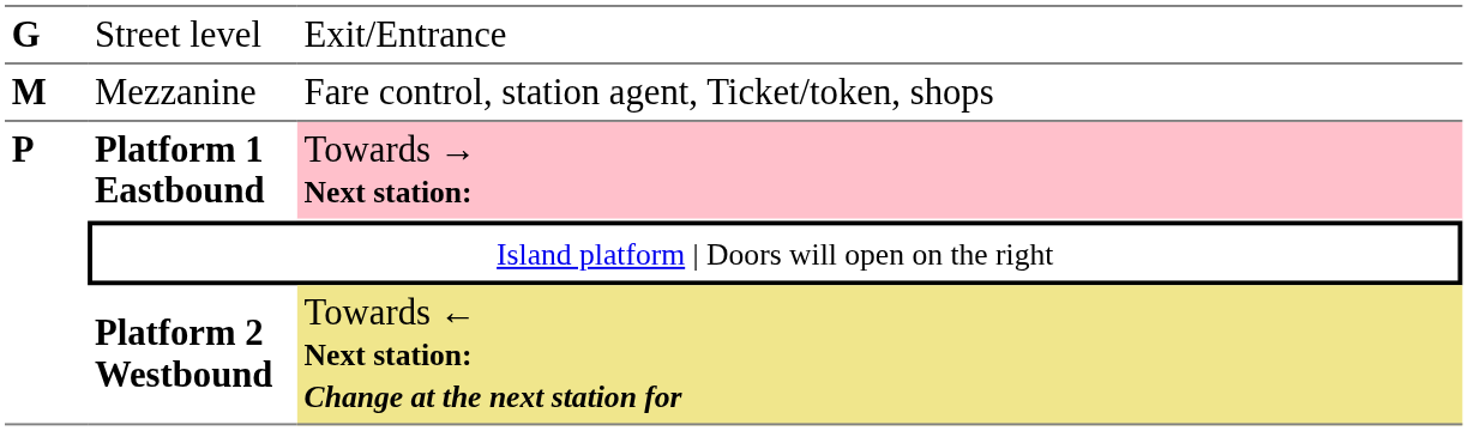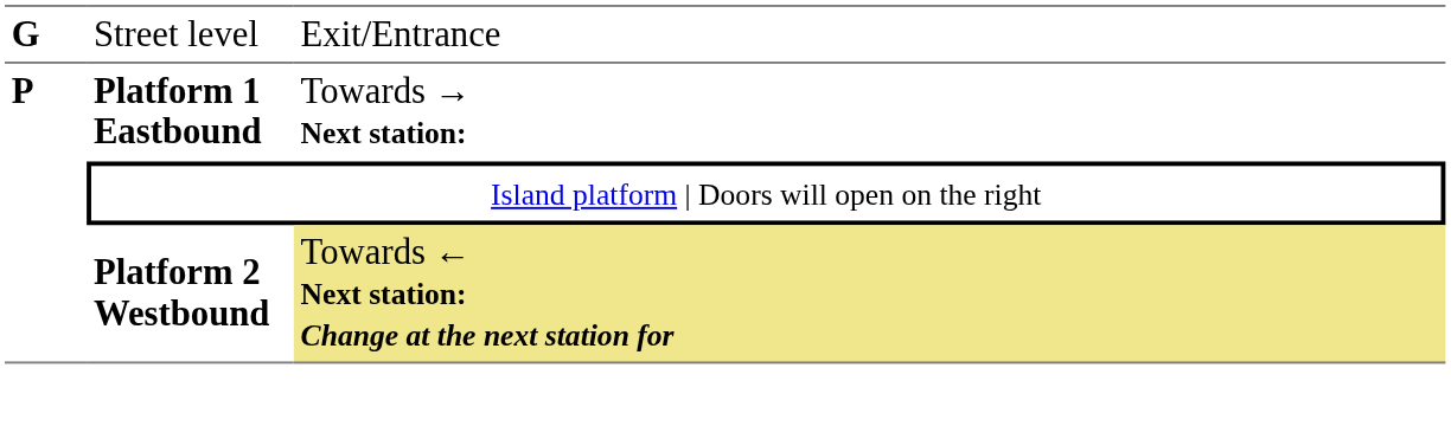 <table table border=0 cellspacing=0 cellpadding=3>
 <tr>
 <td style="border-top:solid 1px gray;border-bottom:solid 1px gray;" width=30 valign=top><strong>G</strong></td>
 <td style="border-top:solid 1px gray;border-bottom:solid 1px gray;" width=85 valign=top>Street level</td>
 <td style="border-top:solid 1px gray;border-bottom:solid 1px gray;" width=500 valign=top>Exit/Entrance</td>
 </tr>
 <tr>
-<td style="border-bottom:solid 1px gray;"><strong>M</strong></td>
-<td style="border-bottom:solid 1px gray;">Mezzanine</td>
-<td style="border-bottom:solid 1px gray;">Fare control, station agent, Ticket/token, shops</td>
-</tr>
-<tr>
 <td style="border-bottom:solid 1px gray;" width=30 rowspan=3 valign=top><strong>P</strong></td>
 <td style="border-bottom:solid 1px white;" width=85><span><strong>Platform 1</strong><br><strong>Eastbound</strong></span></td>
-<td style="background: pink; border-bottom:solid 1px white;" width=500>Towards → <br><small><strong>Next station:</strong> </small></td>
+<td style="border-bottom:solid 1px white;" width=500>Towards → <br><small><strong>Next station:</strong> </small></td>
 </tr>
 <tr>
 <td style="border-top:solid 2px black;border-right:solid 2px black;border-left:solid 2px black;border-bottom:solid 2px black;text-align:center;" colspan=2><small><a href='#'>Island platform</a> | Doors will open on the right </small></td>
 </tr>
 <tr>
 <td style="border-bottom:solid 1px gray;" width=85><span><strong>Platform 2</strong><br><strong>Westbound</strong></span></td>
 <td style="background: khaki; border-bottom:solid 1px gray;" width="500">Towards ← <br><small><strong>Next station:</strong> </small><br><small><strong><em>Change at the next station for </em></strong></small></td>
 </tr>
 </table>
